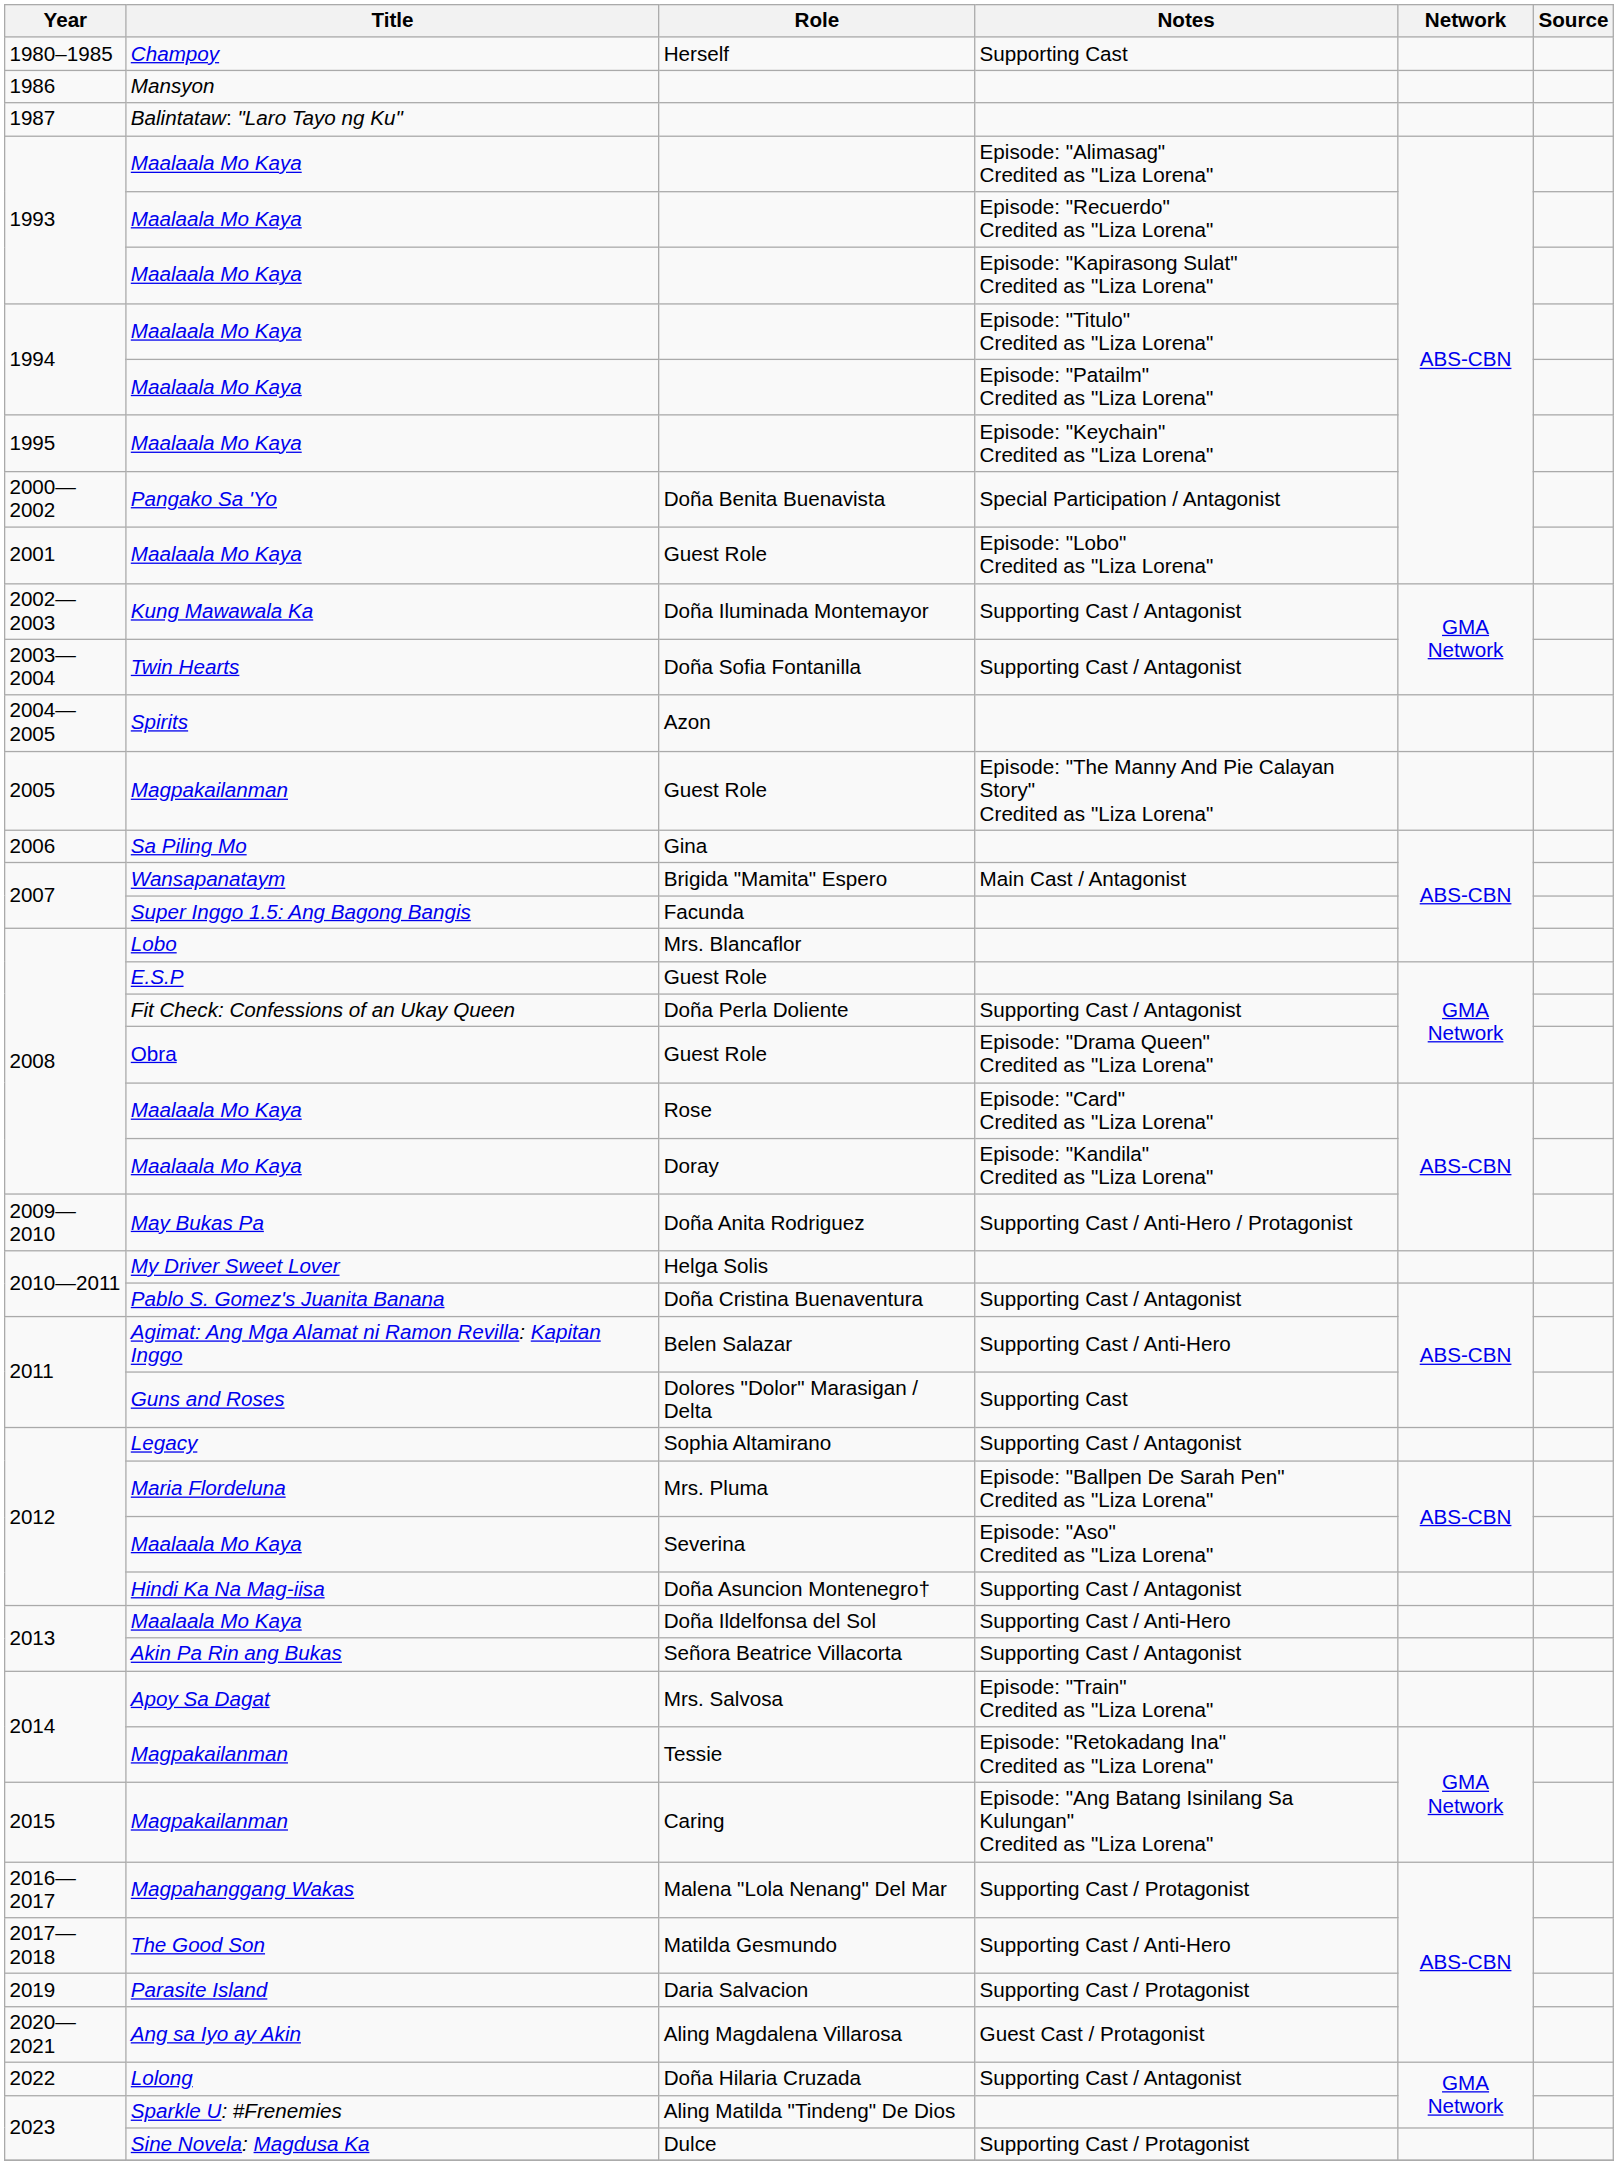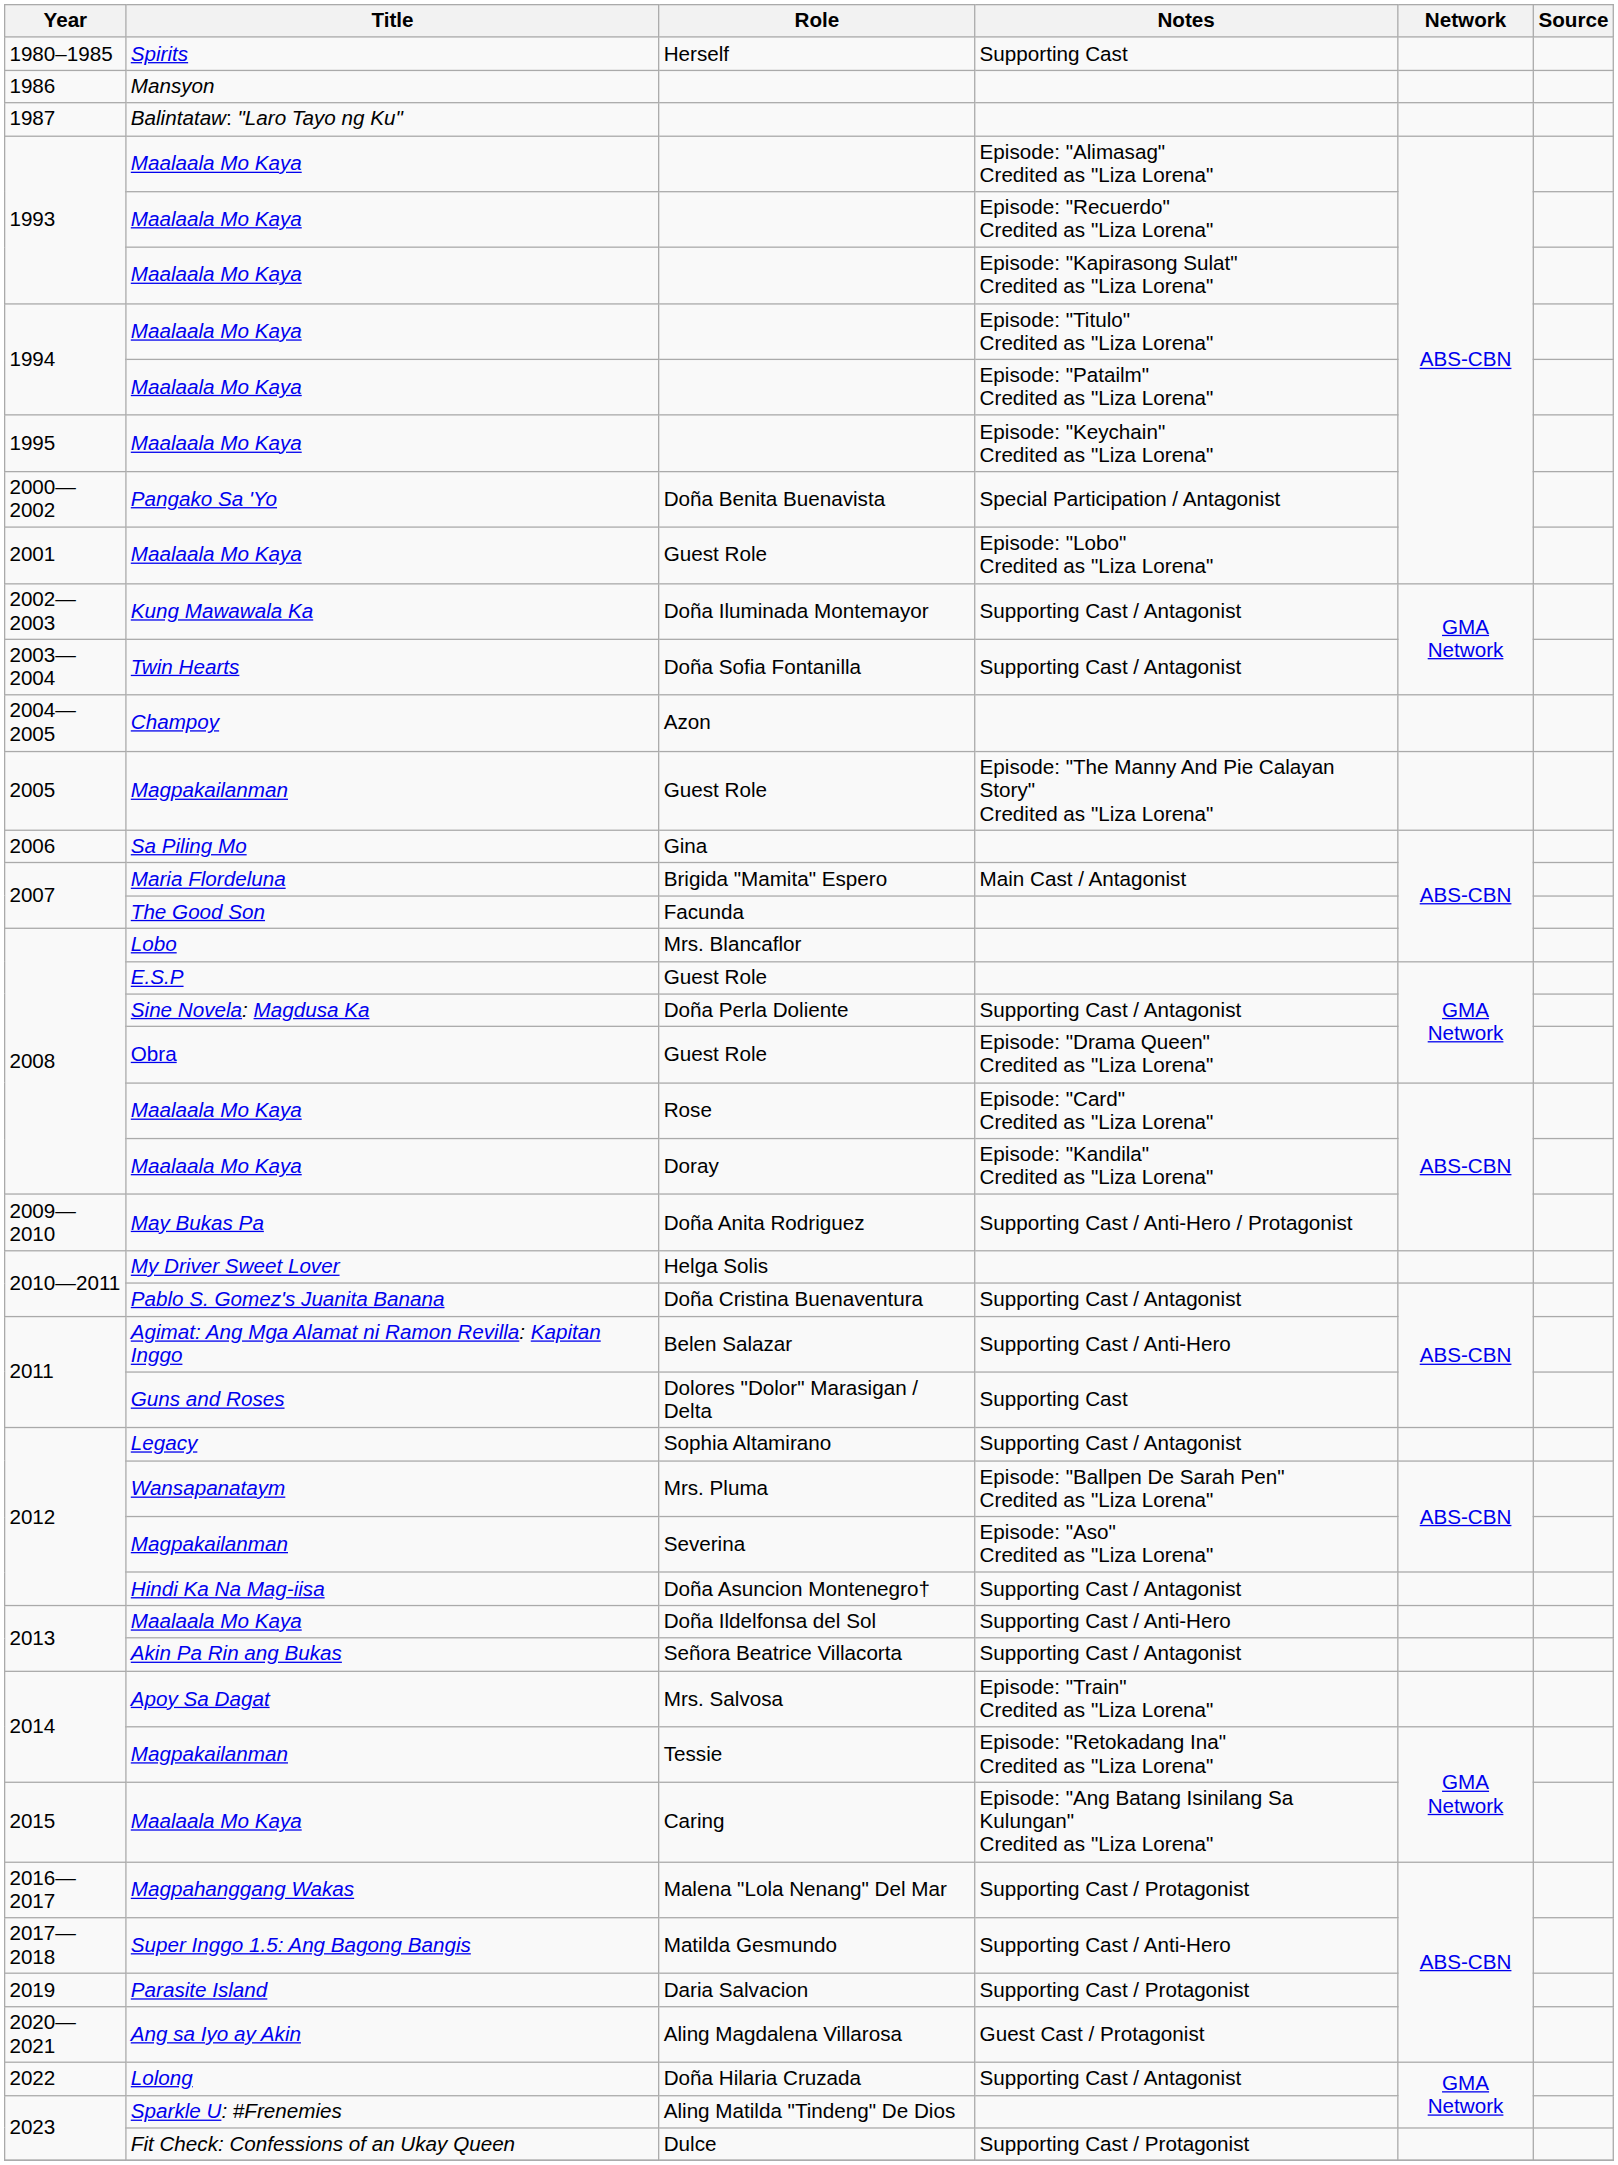 <table class="wikitable sortable" >
 <tr>
 <th>Year</th>
 <th>Title</th>
 <th>Role</th>
 <th class="unsortable">Notes </th>
 <th>Network</th>
 <th class="unsortable">Source </th>
 </tr>
 <tr>
 <td>1980–1985</td>
-<td><em><a href='#'> Champoy</a></em></td>
+<td><em><a href='#'> Spirits</a></em></td>
 <td>Herself</td>
 <td>Supporting Cast</td>
 <td></td>
 <td></td>
 </tr>
 <tr>
 <td>1986</td>
 <td><em>Mansyon</em></td>
 <td></td>
 <td></td>
 <td></td>
 <td></td>
 </tr>
 <tr>
 <td>1987</td>
 <td><em>Balintataw</em>: <em>"Laro Tayo ng Ku"</em></td>
 <td></td>
 <td></td>
 <td></td>
 <td></td>
 </tr>
 <tr>
 <td Rowspan="3">1993</td>
 <td><em><a href='#'>Maalaala Mo Kaya</a></em></td>
 <td></td>
 <td>Episode: "Alimasag" <br> Credited as "Liza Lorena"</td>
 <td rowspan="8" style="text-align:center;"><a href='#'>ABS-CBN</a></td>
 <td></td>
 </tr>
 <tr>
 <td><em><a href='#'>Maalaala Mo Kaya</a></em></td>
 <td></td>
 <td>Episode: "Recuerdo" <br> Credited as "Liza Lorena"</td>
 <td></td>
 </tr>
 <tr>
 <td><em><a href='#'>Maalaala Mo Kaya</a></em></td>
 <td></td>
 <td>Episode: "Kapirasong Sulat" <br> Credited as "Liza Lorena"</td>
 <td></td>
 </tr>
 <tr>
 <td Rowspan="2">1994</td>
 <td><em><a href='#'>Maalaala Mo Kaya</a></em></td>
 <td></td>
 <td>Episode: "Titulo" <br> Credited as "Liza Lorena"</td>
 <td></td>
 </tr>
 <tr>
 <td><em><a href='#'>Maalaala Mo Kaya</a></em></td>
 <td></td>
 <td>Episode: "Patailm" <br> Credited as "Liza Lorena"</td>
 <td></td>
 </tr>
 <tr>
 <td>1995</td>
 <td><em><a href='#'>Maalaala Mo Kaya</a></em></td>
 <td></td>
 <td>Episode: "Keychain" <br> Credited as "Liza Lorena"</td>
 <td></td>
 </tr>
 <tr>
 <td>2000—2002</td>
 <td><em><a href='#'>Pangako Sa 'Yo</a></em></td>
 <td>Doña Benita Buenavista</td>
 <td>Special Participation / Antagonist</td>
 <td></td>
 </tr>
 <tr>
 <td>2001</td>
 <td><em><a href='#'>Maalaala Mo Kaya</a></em></td>
 <td>Guest Role</td>
 <td>Episode: "Lobo" <br> Credited as "Liza Lorena"</td>
 <td></td>
 </tr>
 <tr>
 <td>2002—2003</td>
 <td><em><a href='#'>Kung Mawawala Ka</a></em></td>
 <td>Doña Iluminada Montemayor</td>
 <td>Supporting Cast / Antagonist</td>
 <td rowspan="2" style="text-align:center;"><a href='#'>GMA Network</a></td>
 <td></td>
 </tr>
 <tr>
 <td>2003—2004</td>
 <td><em><a href='#'>Twin Hearts</a></em></td>
 <td>Doña Sofia Fontanilla</td>
 <td>Supporting Cast / Antagonist</td>
 <td></td>
 </tr>
 <tr>
 <td>2004—2005</td>
-<td><em><a href='#'> Spirits</a></em></td>
+<td><em><a href='#'> Champoy</a></em></td>
 <td>Azon</td>
 <td></td>
 <td></td>
 <td></td>
 </tr>
 <tr>
 <td>2005</td>
 <td><em><a href='#'>Magpakailanman</a></em></td>
 <td>Guest Role</td>
 <td>Episode: "The Manny And Pie Calayan Story" <br> Credited as "Liza Lorena"</td>
 <td></td>
 <td></td>
 </tr>
 <tr>
 <td>2006</td>
 <td><em><a href='#'>Sa Piling Mo</a></em></td>
 <td>Gina</td>
 <td></td>
 <td rowspan="4" style="text-align:center;"><a href='#'>ABS-CBN</a></td>
 <td></td>
 </tr>
 <tr>
 <td rowspan="2">2007</td>
-<td><em><a href='#'>Wansapanataym</a></em></td>
+<td><em><a href='#'>Maria Flordeluna</a></em></td>
 <td>Brigida "Mamita" Espero</td>
 <td>Main Cast / Antagonist</td>
 <td></td>
 </tr>
 <tr>
-<td><em><a href='#'>Super Inggo 1.5: Ang Bagong Bangis</a></em></td>
+<td><em><a href='#'> The Good Son</a></em></td>
 <td>Facunda</td>
 <td></td>
 </tr>
 <tr>
 <td rowspan="6">2008</td>
 <td><em><a href='#'>Lobo</a></em></td>
 <td>Mrs. Blancaflor</td>
 <td></td>
 <td></td>
 </tr>
 <tr>
 <td><em><a href='#'>E.S.P</a></em></td>
 <td>Guest Role</td>
 <td></td>
 <td rowspan="3" style="text-align:center;"><a href='#'>GMA Network</a></td>
 <td></td>
 </tr>
 <tr>
-<td><em>Fit Check: Confessions of an Ukay Queen</em></td>
+<td><em><a href='#'>Sine Novela</a>: <a href='#'>Magdusa Ka</a></em></td>
 <td>Doña Perla Doliente</td>
 <td>Supporting Cast / Antagonist</td>
 <td></td>
 </tr>
 <tr>
 <td><em><a href='#'></em>Obra<em></a></em></td>
 <td>Guest Role</td>
 <td>Episode: "Drama Queen" <br> Credited as "Liza Lorena"</td>
 <td></td>
 </tr>
 <tr>
 <td><em><a href='#'>Maalaala Mo Kaya</a></em></td>
 <td>Rose</td>
 <td>Episode: "Card" <br> Credited as "Liza Lorena"</td>
 <td rowspan="3" style="text-align:center;"><a href='#'>ABS-CBN</a></td>
 <td></td>
 </tr>
 <tr>
 <td><em><a href='#'>Maalaala Mo Kaya</a></em></td>
 <td>Doray</td>
 <td>Episode: "Kandila" <br> Credited as "Liza Lorena"</td>
 <td></td>
 </tr>
 <tr>
 <td>2009—2010</td>
 <td><em><a href='#'>May Bukas Pa</a></em></td>
 <td>Doña Anita Rodriguez</td>
 <td>Supporting Cast / Anti-Hero / Protagonist</td>
 <td></td>
 </tr>
 <tr>
 <td rowspan="2">2010—2011</td>
 <td><em><a href='#'>My Driver Sweet Lover</a></em></td>
 <td>Helga Solis</td>
 <td></td>
 <td></td>
 <td></td>
 </tr>
 <tr>
 <td><em><a href='#'> Pablo S. Gomez's Juanita Banana</a></em></td>
 <td>Doña Cristina Buenaventura</td>
 <td>Supporting Cast / Antagonist</td>
 <td rowspan="3" style="text-align:center;"><a href='#'>ABS-CBN</a></td>
 <td></td>
 </tr>
 <tr>
 <td rowspan="2">2011</td>
 <td><em><a href='#'>Agimat: Ang Mga Alamat ni Ramon Revilla</a>: <a href='#'>Kapitan Inggo</a></em></td>
 <td>Belen Salazar</td>
 <td>Supporting Cast / Anti-Hero</td>
 <td></td>
 </tr>
 <tr>
 <td><em><a href='#'>Guns and Roses</a></em></td>
 <td>Dolores "Dolor" Marasigan / Delta</td>
 <td>Supporting Cast</td>
 <td></td>
 </tr>
 <tr>
 <td rowspan="4">2012</td>
 <td><em><a href='#'> Legacy</a></em></td>
 <td>Sophia Altamirano</td>
 <td>Supporting Cast / Antagonist</td>
 <td></td>
 <td></td>
 </tr>
 <tr>
-<td><em><a href='#'>Maria Flordeluna</a></em></td>
+<td><em><a href='#'>Wansapanataym</a></em></td>
 <td>Mrs. Pluma</td>
 <td>Episode: "Ballpen De Sarah Pen" <br> Credited as "Liza Lorena"</td>
 <td rowspan="2" style="text-align:center;"><a href='#'>ABS-CBN</a></td>
 <td></td>
 </tr>
 <tr>
-<td><em><a href='#'>Maalaala Mo Kaya</a></em></td>
+<td><em><a href='#'>Magpakailanman</a></em></td>
 <td>Severina</td>
 <td>Episode: "Aso" <br> Credited as "Liza Lorena"</td>
 <td></td>
 </tr>
 <tr>
 <td><em><a href='#'>Hindi Ka Na Mag-iisa</a></em></td>
 <td>Doña Asuncion Montenegro†</td>
 <td>Supporting Cast / Antagonist</td>
 <td></td>
 <td></td>
 </tr>
 <tr>
 <td rowspan="2">2013</td>
 <td><em><a href='#'>Maalaala Mo Kaya</a></em></td>
 <td>Doña Ildelfonsa del Sol</td>
 <td>Supporting Cast / Anti-Hero</td>
 <td></td>
 <td></td>
 </tr>
 <tr>
 <td><em><a href='#'>Akin Pa Rin ang Bukas</a></em></td>
 <td>Señora Beatrice Villacorta</td>
 <td>Supporting Cast / Antagonist</td>
 <td></td>
 <td></td>
 </tr>
 <tr>
 <td Rowspan="2">2014</td>
 <td><em><a href='#'>Apoy Sa Dagat</a></em></td>
 <td>Mrs. Salvosa</td>
 <td>Episode: "Train" <br> Credited as "Liza Lorena"</td>
 <td></td>
 <td></td>
 </tr>
 <tr>
 <td><em><a href='#'>Magpakailanman</a></em></td>
 <td>Tessie</td>
 <td>Episode: "Retokadang Ina" <br> Credited as "Liza Lorena"</td>
 <td rowspan="2" style="text-align:center;"><a href='#'>GMA Network</a></td>
 <td></td>
 </tr>
 <tr>
 <td>2015</td>
-<td><em><a href='#'>Magpakailanman</a></em></td>
+<td><em><a href='#'>Maalaala Mo Kaya</a></em></td>
 <td>Caring</td>
 <td>Episode: "Ang Batang Isinilang Sa Kulungan" <br> Credited as "Liza Lorena"</td>
 <td></td>
 </tr>
 <tr>
 <td>2016—2017</td>
 <td><em><a href='#'>Magpahanggang Wakas</a></em></td>
 <td>Malena "Lola Nenang" Del Mar</td>
 <td>Supporting Cast / Protagonist</td>
 <td rowspan="4" style="text-align:center;"><a href='#'>ABS-CBN</a></td>
 <td></td>
 </tr>
 <tr>
 <td>2017—2018</td>
-<td><em><a href='#'> The Good Son</a></em></td>
+<td><em><a href='#'>Super Inggo 1.5: Ang Bagong Bangis</a></em></td>
 <td>Matilda Gesmundo</td>
 <td>Supporting Cast / Anti-Hero</td>
 <td></td>
 </tr>
 <tr>
 <td>2019</td>
 <td><em><a href='#'>Parasite Island</a></em></td>
 <td>Daria Salvacion</td>
 <td>Supporting Cast / Protagonist</td>
 <td></td>
 </tr>
 <tr>
 <td>2020—2021</td>
 <td><em><a href='#'>Ang sa Iyo ay Akin</a></em></td>
 <td>Aling Magdalena Villarosa</td>
 <td>Guest Cast / Protagonist</td>
 <td></td>
 </tr>
 <tr>
 <td>2022</td>
 <td><em><a href='#'> Lolong</a></em></td>
 <td>Doña Hilaria Cruzada</td>
 <td>Supporting Cast / Antagonist</td>
 <td rowspan="2" style="text-align:center;"><a href='#'>GMA Network</a></td>
 <td></td>
 </tr>
 <tr>
 <td Rowspan="2">2023</td>
 <td><em><a href='#'>Sparkle U</a>: #Frenemies</em></td>
 <td>Aling Matilda "Tindeng" De Dios</td>
 <td></td>
 <td></td>
 </tr>
 <tr>
-<td><em><a href='#'>Sine Novela</a>: <a href='#'>Magdusa Ka</a></em></td>
+<td><em>Fit Check: Confessions of an Ukay Queen</em></td>
 <td>Dulce</td>
 <td>Supporting Cast / Protagonist</td>
 <td></td>
 <td></td>
 </tr>
 <tr>
 </tr>
 </table>
